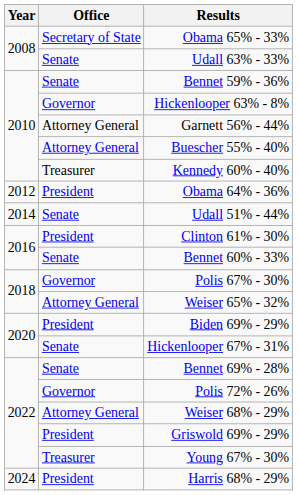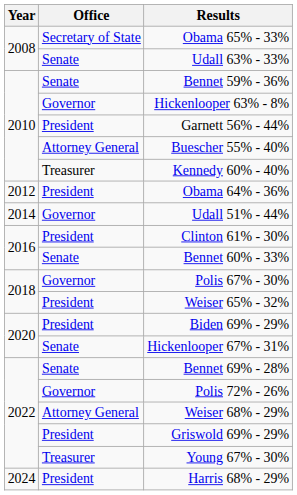 <table class=wikitable>
 <tr>
 <th>Year</th>
 <th>Office</th>
 <th>Results</th>
 </tr>
 <tr>
 <td rowspan=2>2008</td>
 <td><a href='#'>Secretary of State</a></td>
 <td align="right" ><a href='#'>Obama</a> 65% - 33%</td>
 </tr>
 <tr>
 <td><a href='#'>Senate</a></td>
 <td align="right" ><a href='#'>Udall</a> 63% - 33%</td>
 </tr>
 <tr>
 <td rowspan=5>2010</td>
 <td><a href='#'>Senate</a></td>
 <td align="right" ><a href='#'>Bennet</a> 59% - 36%</td>
 </tr>
 <tr>
 <td><a href='#'>Governor</a></td>
 <td align="right" ><a href='#'>Hickenlooper</a> 63% - 8%</td>
 </tr>
 <tr>
-<td>Attorney General</td>
+<td><a href='#'>President</a></td>
 <td align="right" >Garnett 56% - 44%</td>
 </tr>
 <tr>
 <td><a href='#'>Attorney General</a></td>
 <td align="right" ><a href='#'>Buescher</a> 55% - 40%</td>
 </tr>
 <tr>
 <td>Treasurer</td>
 <td align="right" ><a href='#'>Kennedy</a> 60% - 40%</td>
 </tr>
 <tr>
 <td>2012</td>
 <td><a href='#'>President</a></td>
 <td align="right" ><a href='#'>Obama</a> 64% - 36%</td>
 </tr>
 <tr>
 <td>2014</td>
-<td><a href='#'>Senate</a></td>
+<td><a href='#'>Governor</a></td>
 <td align="right" ><a href='#'>Udall</a> 51% - 44%</td>
 </tr>
 <tr>
 <td rowspan=2>2016</td>
 <td><a href='#'>President</a></td>
 <td align="right" ><a href='#'>Clinton</a> 61% - 30%</td>
 </tr>
 <tr>
 <td><a href='#'>Senate</a></td>
 <td align="right" ><a href='#'>Bennet</a> 60% - 33%</td>
 </tr>
 <tr>
 <td rowspan=2>2018</td>
 <td><a href='#'>Governor</a></td>
 <td align="right" ><a href='#'>Polis</a> 67% - 30%</td>
 </tr>
 <tr>
-<td><a href='#'>Attorney General</a></td>
+<td><a href='#'>President</a></td>
 <td align="right" ><a href='#'>Weiser</a> 65% - 32%</td>
 </tr>
 <tr>
 <td rowspan=2>2020</td>
 <td><a href='#'>President</a></td>
 <td align="right" ><a href='#'>Biden</a> 69% - 29%</td>
 </tr>
 <tr>
 <td><a href='#'>Senate</a></td>
 <td align="right" ><a href='#'>Hickenlooper</a> 67% - 31%</td>
 </tr>
 <tr>
 <td rowspan=5>2022</td>
 <td><a href='#'>Senate</a></td>
 <td align="right" ><a href='#'>Bennet</a> 69% - 28%</td>
 </tr>
 <tr>
 <td><a href='#'>Governor</a></td>
 <td align="right" ><a href='#'>Polis</a> 72% - 26%</td>
 </tr>
 <tr>
 <td><a href='#'>Attorney General</a></td>
 <td align="right" ><a href='#'>Weiser</a> 68% - 29%</td>
 </tr>
 <tr>
 <td><a href='#'>President</a></td>
 <td align="right" ><a href='#'>Griswold</a> 69% - 29%</td>
 </tr>
 <tr>
 <td><a href='#'>Treasurer</a></td>
 <td align="right" ><a href='#'>Young</a> 67% - 30%</td>
 </tr>
 <tr>
 <td>2024</td>
 <td><a href='#'>President</a></td>
 <td align="right" ><a href='#'>Harris</a> 68% - 29%</td>
 </tr>
 </table>
